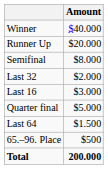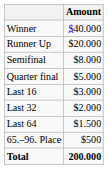 <table class="wikitable">
 <tr>
 <th></th>
 <th>Amount</th>
 </tr>
 <tr>
 <td>Winner</td>
 <td style="text-align:right"><a href='#'>$</a>40.000</td>
 </tr>
 <tr>
 <td>Runner Up</td>
 <td style="text-align:right">$20.000</td>
 </tr>
 <tr>
 <td>Semifinal</td>
 <td style="text-align:right">$8.000</td>
 </tr>
 <tr>
-<td>Last 32</td>
-<td style="text-align:right">$2.000</td>
+<td>Quarter final</td>
+<td style="text-align:right">$5.000</td>
 </tr>
 <tr>
 <td>Last 16</td>
 <td style="text-align:right">$3.000</td>
 </tr>
 <tr>
-<td>Quarter final</td>
-<td style="text-align:right">$5.000</td>
+<td>Last 32</td>
+<td style="text-align:right">$2.000</td>
 </tr>
 <tr>
 <td>Last 64</td>
 <td style="text-align:right">$1.500</td>
 </tr>
 <tr>
 <td>65.–96. Place</td>
 <td style="text-align:right">$500</td>
 </tr>
 <tr>
 <td><strong>Total</strong></td>
 <td style="text-align:right"><strong>200.000 </strong></td>
 </tr>
 </table>
